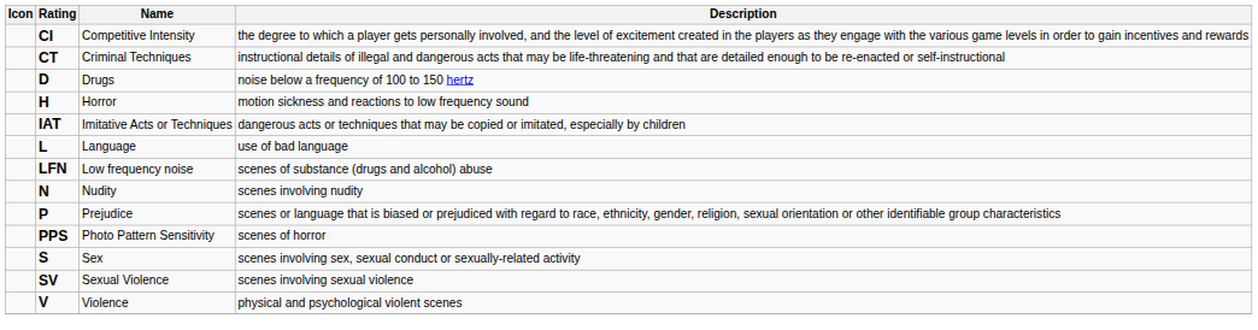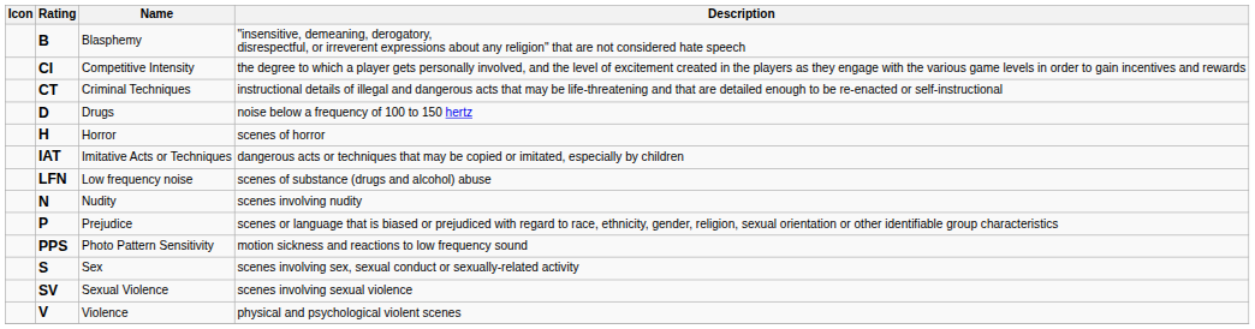 <table class="wikitable">
 <tr>
 <th>Icon</th>
 <th>Rating</th>
 <th>Name</th>
 <th>Description</th>
+</tr>
+<tr>
+<td></td>
+<td><big><strong>B</strong></big></td>
+<td>Blasphemy</td>
+<td>"insensitive, demeaning, derogatory,<br>disrespectful, or irreverent expressions about any religion" that are not considered hate speech</td>
 </tr>
 <tr>
 <td></td>
 <td><big><strong>CI</strong></big></td>
 <td>Competitive Intensity</td>
 <td>the degree to which a player gets personally involved, and the level of excitement created in the players as they engage with the various game levels in order to gain incentives and rewards</td>
 </tr>
 <tr>
 <td></td>
 <td><big><strong>CT</strong></big></td>
 <td>Criminal Techniques</td>
 <td>instructional details of illegal and dangerous acts that may be life-threatening and that are detailed enough to be re-enacted or self-instructional</td>
 </tr>
 <tr>
 <td></td>
 <td><big><strong>D</strong></big></td>
 <td>Drugs</td>
 <td>noise below a frequency of 100 to 150 <a href='#'>hertz</a></td>
 </tr>
 <tr>
 <td></td>
 <td><big><strong>H</strong></big></td>
 <td>Horror</td>
-<td>motion sickness and reactions to low frequency sound</td>
+<td>scenes of horror</td>
 </tr>
 <tr>
 <td></td>
 <td><big><strong>IAT</strong></big></td>
 <td>Imitative Acts or Techniques</td>
 <td>dangerous acts or techniques that may be copied or imitated, especially by children</td>
-</tr>
-<tr>
-<td></td>
-<td><big><strong>L</strong></big></td>
-<td>Language</td>
-<td>use of bad language</td>
 </tr>
 <tr>
 <td></td>
 <td><big><strong>LFN</strong></big></td>
 <td>Low frequency noise</td>
 <td>scenes of substance (drugs and alcohol) abuse</td>
 </tr>
 <tr>
 <td></td>
 <td><big><strong>N</strong></big></td>
 <td>Nudity</td>
 <td>scenes involving nudity</td>
 </tr>
 <tr>
 <td></td>
 <td><big><strong>P</strong></big></td>
 <td>Prejudice</td>
 <td>scenes or language that is biased or prejudiced with regard to race, ethnicity, gender, religion, sexual orientation or other identifiable group characteristics</td>
 </tr>
 <tr>
 <td></td>
 <td><big><strong>PPS</strong></big></td>
 <td>Photo Pattern Sensitivity</td>
-<td>scenes of horror</td>
+<td>motion sickness and reactions to low frequency sound</td>
 </tr>
 <tr>
 <td></td>
 <td><big><strong>S</strong></big></td>
 <td>Sex</td>
 <td>scenes involving sex, sexual conduct or sexually-related activity</td>
 </tr>
 <tr>
 <td></td>
 <td><big><strong>SV</strong></big></td>
 <td>Sexual Violence</td>
 <td>scenes involving sexual violence</td>
 </tr>
 <tr>
 <td></td>
 <td><big><strong>V</strong></big></td>
 <td>Violence</td>
 <td>physical and psychological violent scenes</td>
 </tr>
 <tr>
 </tr>
 </table>
